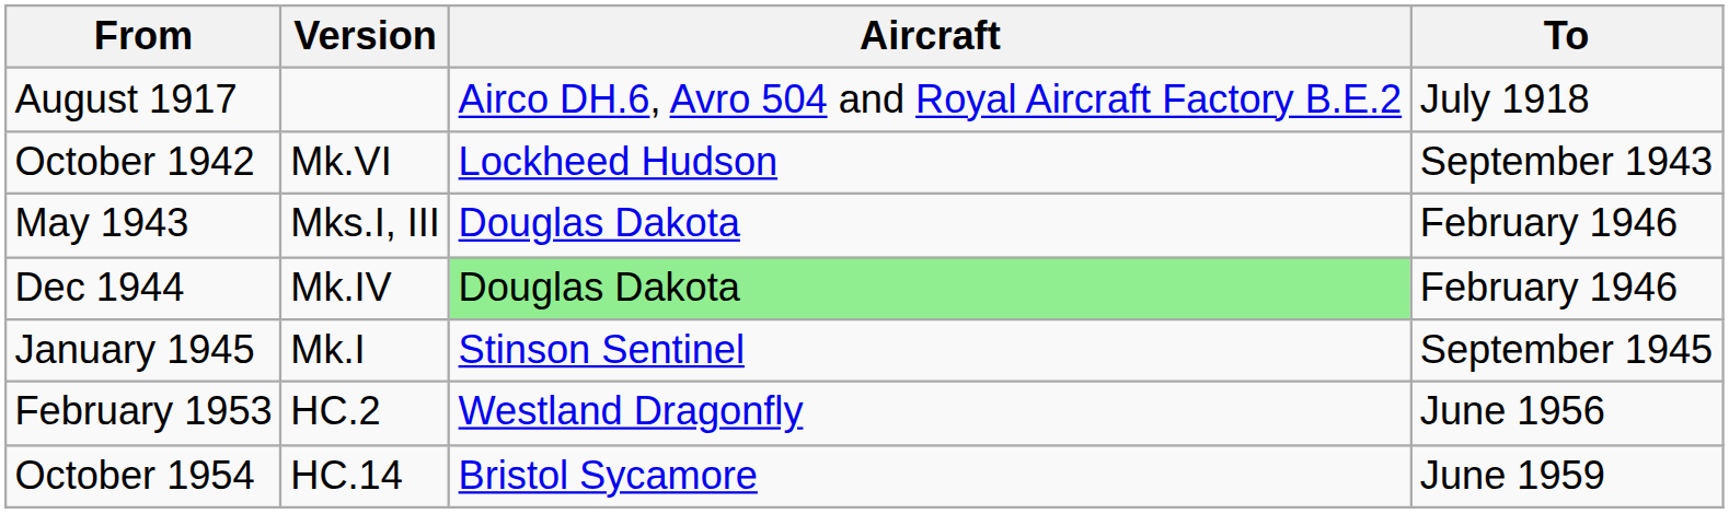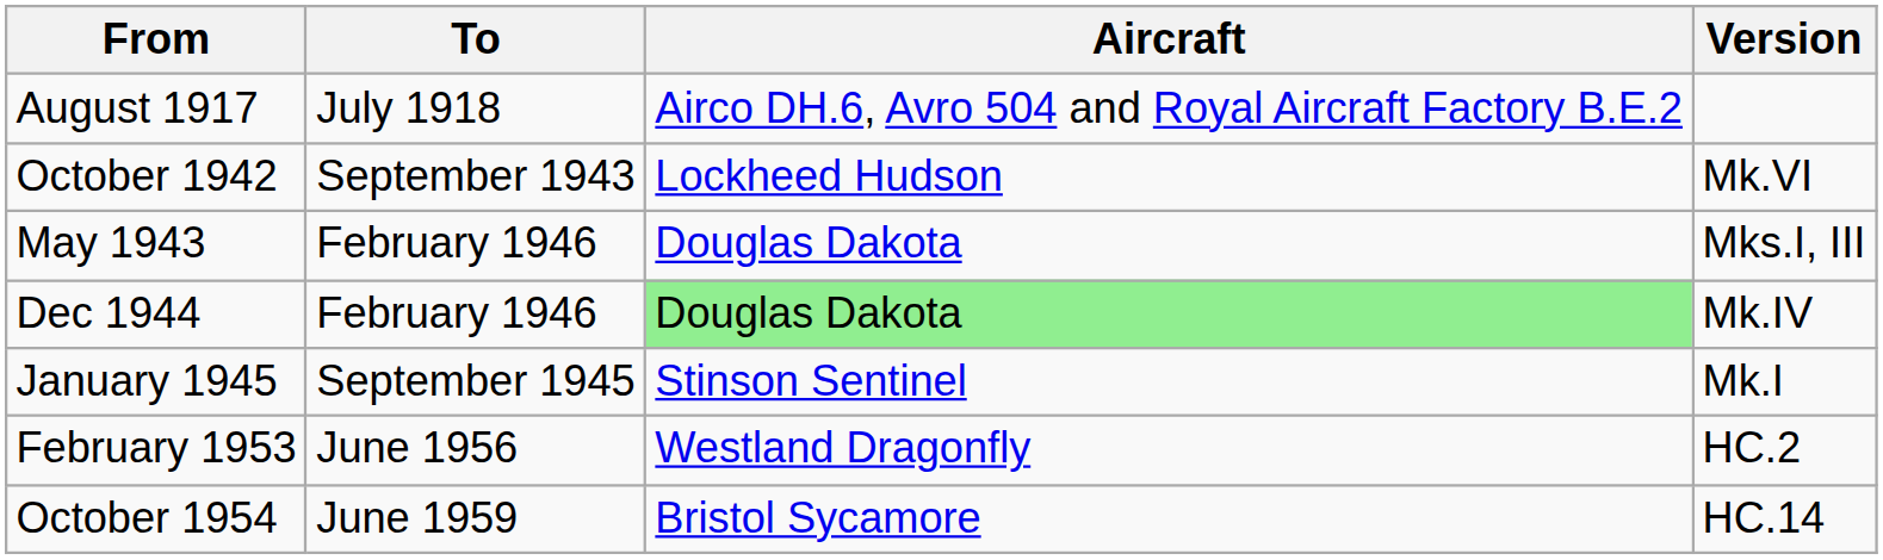 <table class="wikitable">
 <tr>
 <th>From</th>
+<th>To</th>
+<th>Aircraft</th>
 <th>Version</th>
-<th>Aircraft</th>
-<th>To</th>
 </tr>
 <tr>
 <td>August 1917</td>
+<td>July 1918</td>
+<td><a href='#'>Airco DH.6</a>, <a href='#'>Avro 504</a> and <a href='#'>Royal Aircraft Factory B.E.2</a></td>
 <td></td>
-<td><a href='#'>Airco DH.6</a>, <a href='#'>Avro 504</a> and <a href='#'>Royal Aircraft Factory B.E.2</a></td>
-<td>July 1918</td>
 </tr>
 <tr>
 <td>October 1942</td>
+<td>September 1943</td>
+<td><a href='#'>Lockheed Hudson</a></td>
 <td>Mk.VI</td>
-<td><a href='#'>Lockheed Hudson</a></td>
-<td>September 1943</td>
 </tr>
 <tr>
 <td>May 1943</td>
+<td>February 1946</td>
+<td><a href='#'>Douglas Dakota</a></td>
 <td>Mks.I, III</td>
-<td><a href='#'>Douglas Dakota</a></td>
-<td>February 1946</td>
 </tr>
 <tr>
 <td>Dec 1944</td>
+<td>February 1946</td>
+<td style="background: lightgreen;">Douglas Dakota</td>
 <td>Mk.IV</td>
-<td style="background: lightgreen;">Douglas Dakota</td>
-<td>February 1946</td>
 </tr>
 <tr>
 <td>January 1945</td>
+<td>September 1945</td>
+<td><a href='#'>Stinson Sentinel</a></td>
 <td>Mk.I</td>
-<td><a href='#'>Stinson Sentinel</a></td>
-<td>September 1945</td>
 </tr>
 <tr>
 <td>February 1953</td>
+<td>June 1956</td>
+<td><a href='#'>Westland Dragonfly</a></td>
 <td>HC.2</td>
-<td><a href='#'>Westland Dragonfly</a></td>
-<td>June 1956</td>
 </tr>
 <tr>
 <td>October 1954</td>
+<td>June 1959</td>
+<td><a href='#'>Bristol Sycamore</a></td>
 <td>HC.14</td>
-<td><a href='#'>Bristol Sycamore</a></td>
-<td>June 1959</td>
 </tr>
 </table>
